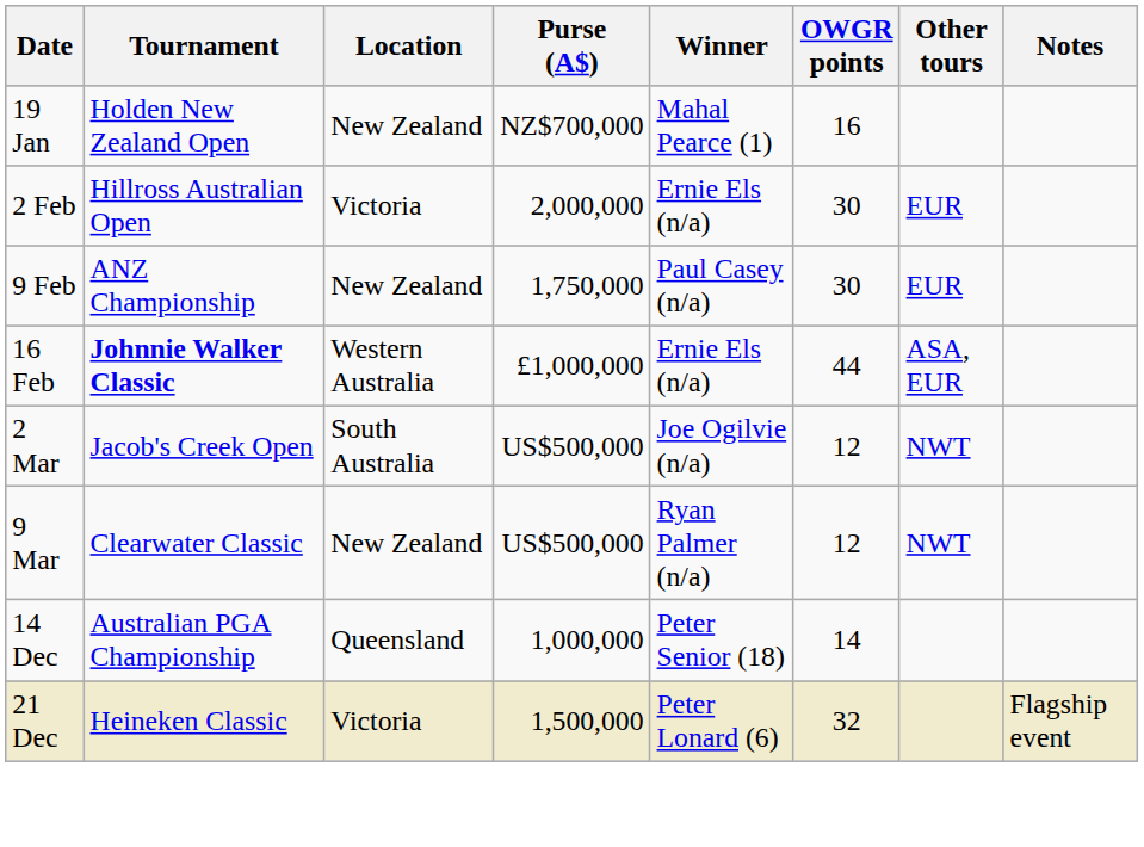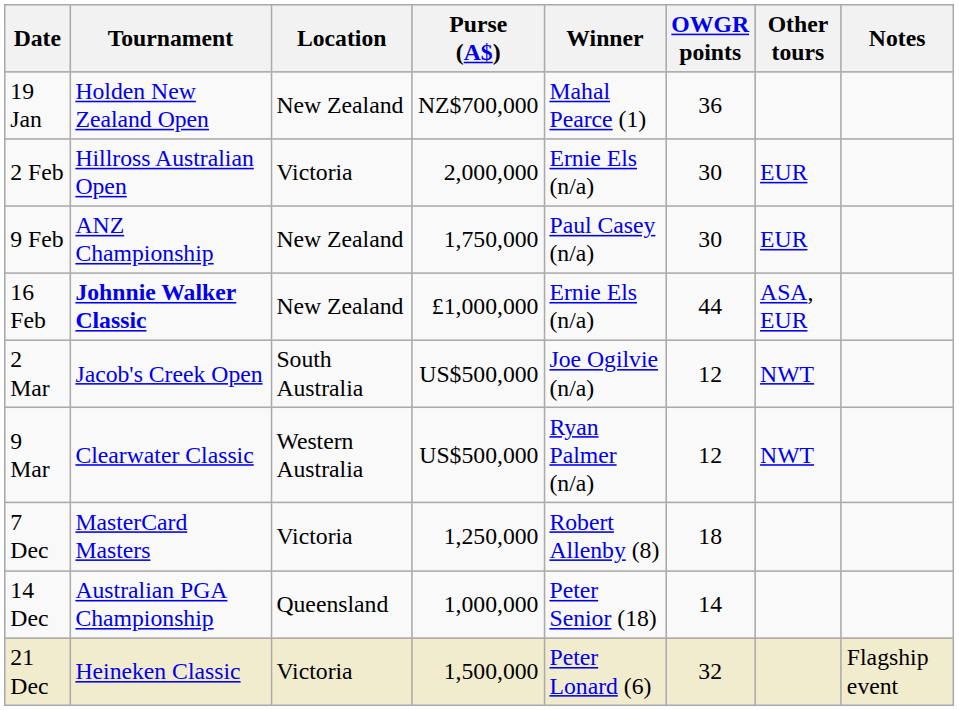 <table class="wikitable" style="font-size:95%">
 <tr>
 <th>Date</th>
 <th>Tournament</th>
 <th>Location</th>
 <th>Purse<br>(<a href='#'>A$</a>)</th>
 <th>Winner</th>
 <th><a href='#'>OWGR</a><br>points</th>
 <th>Other<br>tours</th>
 <th>Notes</th>
 </tr>
 <tr>
 <td>19 Jan</td>
 <td><a href='#'>Holden New Zealand Open</a></td>
 <td>New Zealand</td>
 <td align=right>NZ$700,000</td>
 <td> <a href='#'>Mahal Pearce</a> (1)</td>
-<td align=center>16</td>
+<td align=center>36</td>
 <td></td>
 <td></td>
 </tr>
 <tr>
 <td>2 Feb</td>
 <td><a href='#'>Hillross Australian Open</a></td>
 <td>Victoria</td>
 <td align=right>2,000,000</td>
 <td> <a href='#'>Ernie Els</a> (n/a)</td>
 <td align=center>30</td>
 <td><a href='#'>EUR</a></td>
 <td></td>
 </tr>
 <tr>
 <td>9 Feb</td>
 <td><a href='#'>ANZ Championship</a></td>
 <td>New Zealand</td>
 <td align=right>1,750,000</td>
 <td> <a href='#'>Paul Casey</a> (n/a)</td>
 <td align=center>30</td>
 <td><a href='#'>EUR</a></td>
 <td></td>
 </tr>
 <tr>
 <td>16 Feb</td>
 <td><strong><a href='#'>Johnnie Walker Classic</a></strong></td>
-<td>Western Australia</td>
+<td>New Zealand</td>
 <td align=right>£1,000,000</td>
 <td> <a href='#'>Ernie Els</a> (n/a)</td>
 <td align=center>44</td>
 <td><a href='#'>ASA</a>, <a href='#'>EUR</a></td>
 <td></td>
 </tr>
 <tr>
 <td>2 Mar</td>
 <td><a href='#'>Jacob's Creek Open</a></td>
 <td>South Australia</td>
 <td align=right>US$500,000</td>
 <td> <a href='#'>Joe Ogilvie</a> (n/a)</td>
 <td align=center>12</td>
 <td><a href='#'>NWT</a></td>
 <td></td>
 </tr>
 <tr>
 <td>9 Mar</td>
 <td><a href='#'>Clearwater Classic</a></td>
-<td>New Zealand</td>
+<td>Western Australia</td>
 <td align=right>US$500,000</td>
 <td> <a href='#'>Ryan Palmer</a> (n/a)</td>
 <td align=center>12</td>
 <td><a href='#'>NWT</a></td>
+<td></td>
+</tr>
+<tr>
+<td>7 Dec</td>
+<td><a href='#'>MasterCard Masters</a></td>
+<td>Victoria</td>
+<td align=right>1,250,000</td>
+<td> <a href='#'>Robert Allenby</a> (8)</td>
+<td align=center>18</td>
+<td></td>
 <td></td>
 </tr>
 <tr>
 <td>14 Dec</td>
 <td><a href='#'>Australian PGA Championship</a></td>
 <td>Queensland</td>
 <td align=right>1,000,000</td>
 <td> <a href='#'>Peter Senior</a> (18)</td>
 <td align=center>14</td>
 <td></td>
 <td></td>
 </tr>
 <tr style="background:#f2ecce;">
 <td>21 Dec</td>
 <td><a href='#'>Heineken Classic</a></td>
 <td>Victoria</td>
 <td align=right>1,500,000</td>
 <td> <a href='#'>Peter Lonard</a> (6)</td>
 <td align=center>32</td>
 <td></td>
 <td>Flagship event</td>
 </tr>
 </table>
